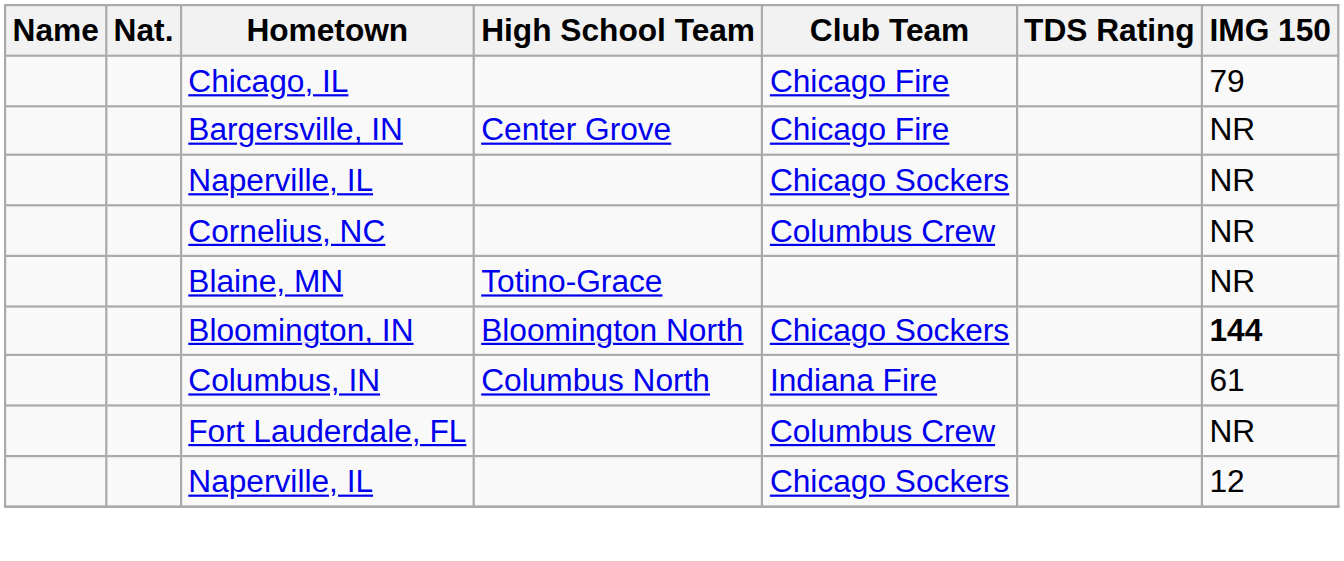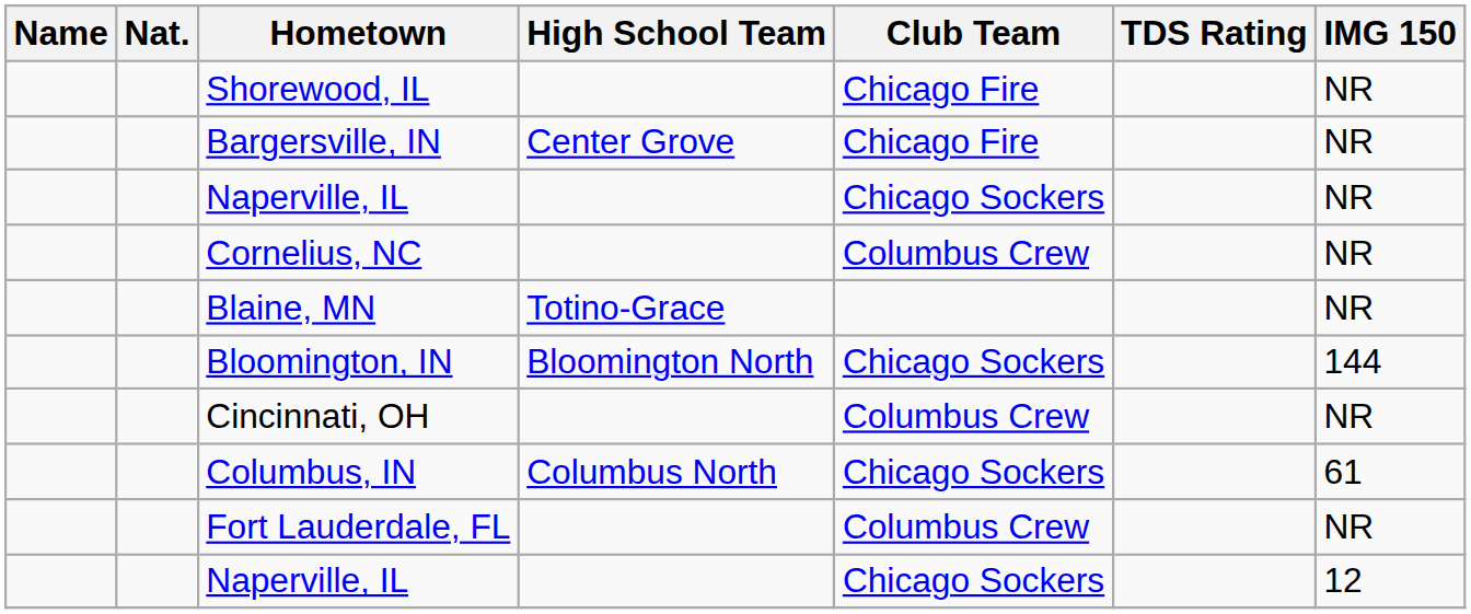 <table class="wikitable" style="font-size:90%;" border="1">
 <tr>
 <th>Name</th>
 <th>Nat.</th>
 <th>Hometown</th>
 <th>High School Team</th>
 <th>Club Team</th>
 <th>TDS Rating</th>
 <th>IMG 150</th>
 </tr>
 <tr>
 <td></td>
 <td></td>
-<td><a href='#'>Chicago, IL</a></td>
+<td><a href='#'>Shorewood, IL</a></td>
 <td></td>
 <td><a href='#'>Chicago Fire</a></td>
 <td></td>
-<td>79</td>
+<td>NR</td>
 </tr>
 <tr>
 <td></td>
 <td></td>
 <td><a href='#'>Bargersville, IN</a></td>
 <td><a href='#'>Center Grove</a></td>
 <td><a href='#'>Chicago Fire</a></td>
 <td></td>
 <td>NR</td>
 </tr>
 <tr>
 <td></td>
 <td></td>
 <td><a href='#'>Naperville, IL</a></td>
 <td></td>
 <td><a href='#'>Chicago Sockers</a></td>
 <td></td>
 <td>NR</td>
 </tr>
 <tr>
 <td></td>
 <td></td>
 <td><a href='#'>Cornelius, NC</a></td>
 <td></td>
 <td><a href='#'>Columbus Crew</a></td>
 <td></td>
 <td>NR</td>
 </tr>
 <tr>
 <td></td>
 <td></td>
 <td><a href='#'>Blaine, MN</a></td>
 <td><a href='#'>Totino-Grace</a></td>
 <td></td>
 <td></td>
 <td>NR</td>
 </tr>
 <tr>
 <td></td>
 <td></td>
 <td><a href='#'>Bloomington, IN</a></td>
 <td><a href='#'>Bloomington North</a></td>
 <td><a href='#'>Chicago Sockers</a></td>
 <td></td>
-<td><strong>144</strong></td>
+<td>144</td>
+</tr>
+<tr>
+<td></td>
+<td></td>
+<td>Cincinnati, OH</td>
+<td></td>
+<td><a href='#'>Columbus Crew</a></td>
+<td></td>
+<td>NR</td>
 </tr>
 <tr>
 <td></td>
 <td></td>
 <td><a href='#'>Columbus, IN</a></td>
 <td><a href='#'>Columbus North</a></td>
-<td><a href='#'>Indiana Fire</a></td>
+<td><a href='#'>Chicago Sockers</a></td>
 <td></td>
 <td>61</td>
 </tr>
 <tr>
 <td></td>
 <td></td>
 <td><a href='#'>Fort Lauderdale, FL</a></td>
 <td></td>
 <td><a href='#'>Columbus Crew</a></td>
 <td></td>
 <td>NR</td>
 </tr>
 <tr>
 <td></td>
 <td></td>
 <td><a href='#'>Naperville, IL</a></td>
 <td></td>
 <td><a href='#'>Chicago Sockers</a></td>
 <td></td>
 <td>12</td>
 </tr>
 <tr>
 </tr>
 </table>
